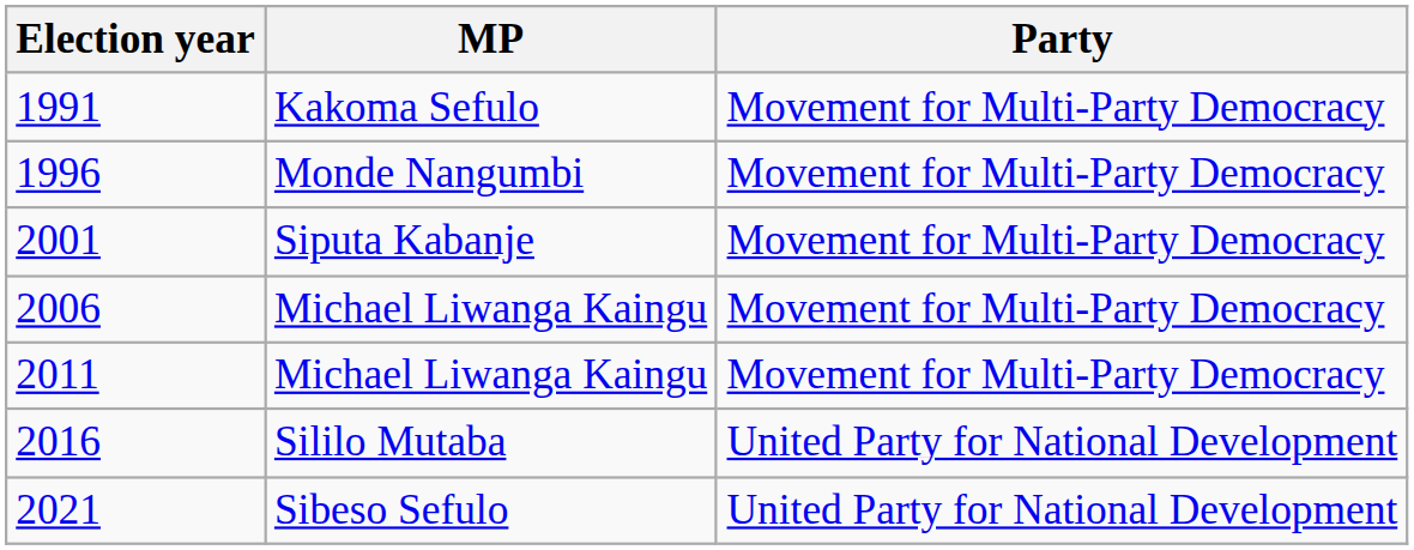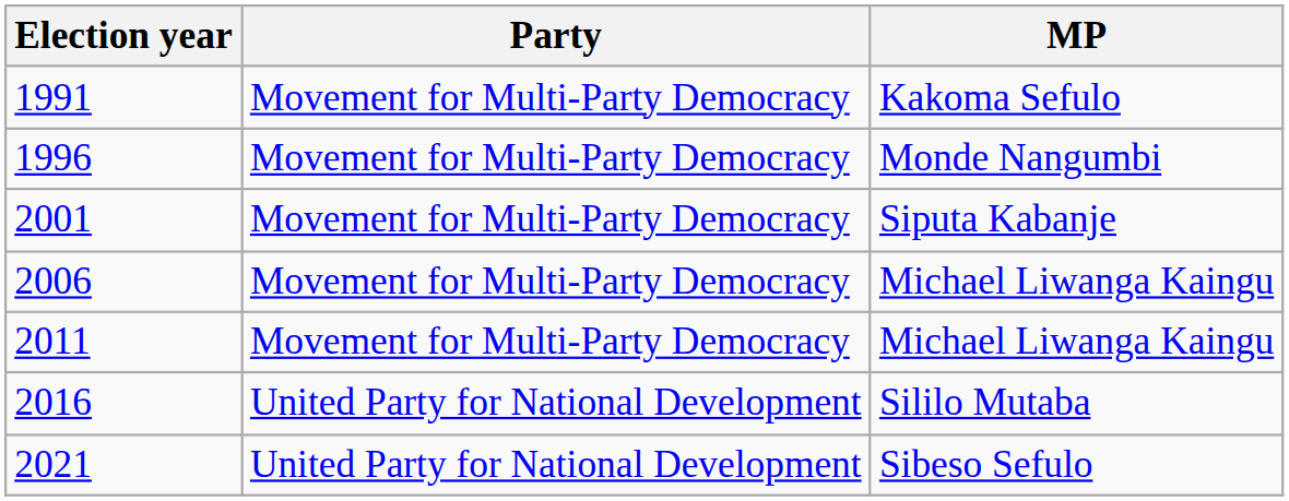 <table class=wikitable>
 <tr>
 <th>Election year</th>
+<th>Party</th>
 <th>MP</th>
-<th>Party</th>
 </tr>
 <tr>
 <td><a href='#'>1991</a></td>
+<td><a href='#'>Movement for Multi-Party Democracy</a></td>
 <td><a href='#'>Kakoma Sefulo</a></td>
-<td><a href='#'>Movement for Multi-Party Democracy</a></td>
 </tr>
 <tr>
 <td><a href='#'>1996</a></td>
+<td><a href='#'>Movement for Multi-Party Democracy</a></td>
 <td><a href='#'>Monde Nangumbi</a></td>
-<td><a href='#'>Movement for Multi-Party Democracy</a></td>
 </tr>
 <tr>
 <td><a href='#'>2001</a></td>
+<td><a href='#'>Movement for Multi-Party Democracy</a></td>
 <td><a href='#'>Siputa Kabanje</a></td>
-<td><a href='#'>Movement for Multi-Party Democracy</a></td>
 </tr>
 <tr>
 <td><a href='#'>2006</a></td>
+<td><a href='#'>Movement for Multi-Party Democracy</a></td>
 <td><a href='#'>Michael Liwanga Kaingu</a></td>
-<td><a href='#'>Movement for Multi-Party Democracy</a></td>
 </tr>
 <tr>
 <td><a href='#'>2011</a></td>
+<td><a href='#'>Movement for Multi-Party Democracy</a></td>
 <td><a href='#'>Michael Liwanga Kaingu</a></td>
-<td><a href='#'>Movement for Multi-Party Democracy</a></td>
 </tr>
 <tr>
 <td><a href='#'>2016</a></td>
+<td><a href='#'>United Party for National Development</a></td>
 <td><a href='#'>Sililo Mutaba</a></td>
-<td><a href='#'>United Party for National Development</a></td>
 </tr>
 <tr>
 <td><a href='#'>2021</a></td>
+<td><a href='#'>United Party for National Development</a></td>
 <td><a href='#'>Sibeso Sefulo</a></td>
-<td><a href='#'>United Party for National Development</a></td>
 </tr>
 </table>
